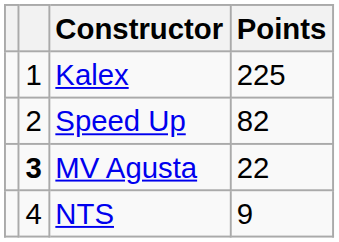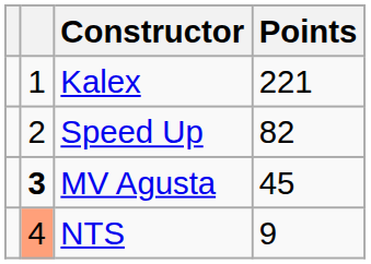 <table class="wikitable" style="font-size: 95%;">
 <tr>
 <th></th>
 <th></th>
 <th>Constructor</th>
 <th>Points</th>
 </tr>
 <tr>
 <td></td>
 <td align=center>1</td>
 <td> <a href='#'>Kalex</a></td>
-<td align=left>225</td>
+<td align=left>221</td>
 </tr>
 <tr>
 <td></td>
 <td align=center>2</td>
 <td> <a href='#'>Speed Up</a></td>
 <td align=left>82</td>
 </tr>
 <tr>
 <td></td>
 <td align=center><strong>3</strong></td>
 <td> <a href='#'>MV Agusta</a></td>
-<td align=left>22</td>
+<td align=left>45</td>
 </tr>
 <tr>
 <td></td>
-<td align=center>4</td>
+<td align=center style="background: lightsalmon;">4</td>
 <td> <a href='#'>NTS</a></td>
 <td align=left>9</td>
 </tr>
 </table>
